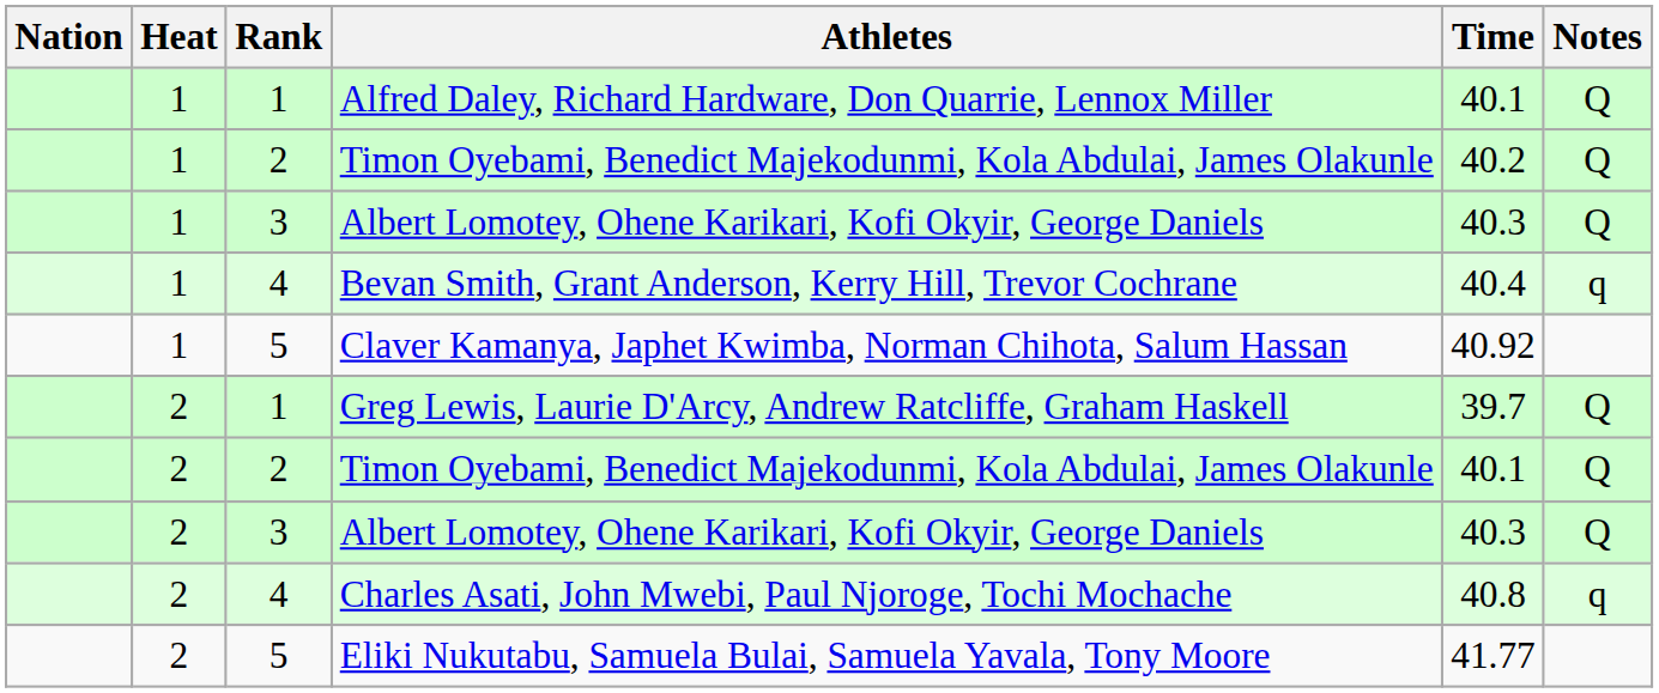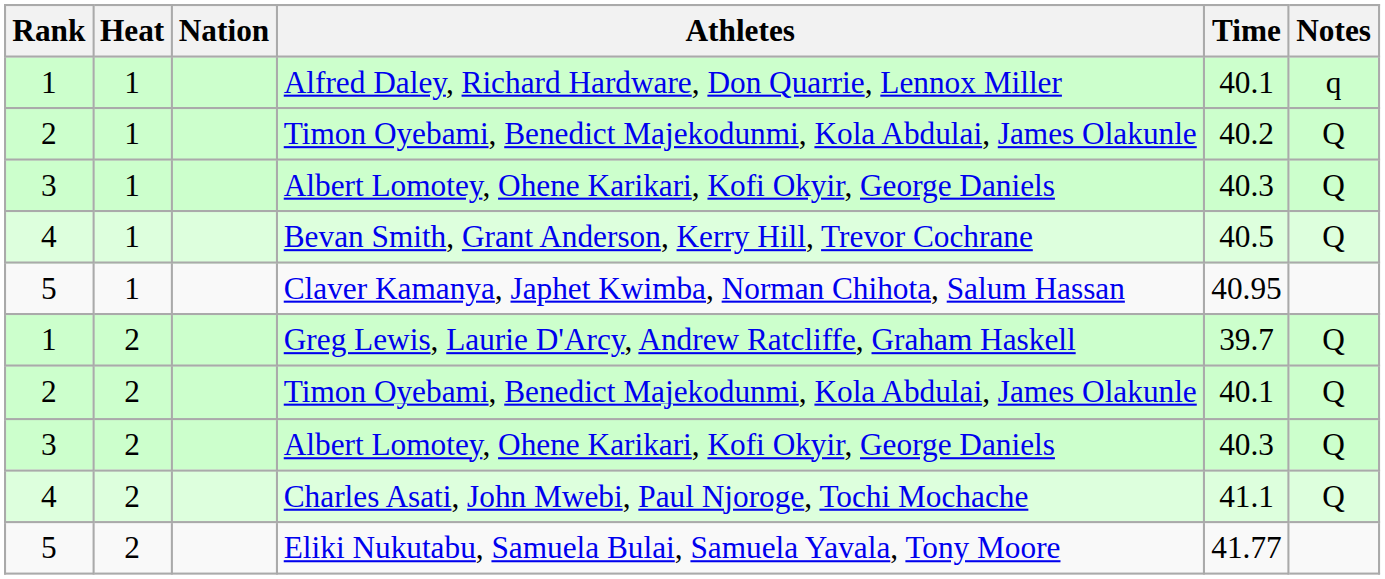 <table class="wikitable sortable" style="text-align:center;font-size:95%;">
 <tr>
+<th scope=col>Rank</th>
+<th scope=col>Heat</th>
 <th scope=col>Nation</th>
-<th scope=col>Heat</th>
-<th scope=col>Rank</th>
 <th scope=col>Athletes</th>
 <th scope=col>Time</th>
 <th>Notes</th>
 </tr>
 <tr style="background-color: #ccffcc;">
-<td style="text-align:left;"></td>
 <td>1</td>
 <td>1</td>
+<td style="text-align:left;"></td>
 <td style="text-align:left;"><a href='#'>Alfred Daley</a>, <a href='#'>Richard Hardware</a>, <a href='#'>Don Quarrie</a>, <a href='#'>Lennox Miller</a></td>
 <td>40.1</td>
-<td>Q</td>
+<td>q</td>
 </tr>
 <tr style="background-color: #ccffcc;">
+<td>2</td>
+<td>1</td>
 <td style="text-align:left;"></td>
-<td>1</td>
-<td>2</td>
 <td style="text-align:left;"><a href='#'>Timon Oyebami</a>, <a href='#'>Benedict Majekodunmi</a>, <a href='#'>Kola Abdulai</a>, <a href='#'>James Olakunle</a></td>
 <td>40.2</td>
 <td>Q</td>
 </tr>
 <tr style="background-color: #ccffcc;">
+<td>3</td>
+<td>1</td>
 <td style="text-align:left;"></td>
-<td>1</td>
-<td>3</td>
 <td style="text-align:left;"><a href='#'>Albert Lomotey</a>, <a href='#'>Ohene Karikari</a>, <a href='#'>Kofi Okyir</a>, <a href='#'>George Daniels</a></td>
 <td>40.3</td>
 <td>Q</td>
 </tr>
 <tr style="background-color: #ddffdd;">
+<td>4</td>
+<td>1</td>
 <td style="text-align:left;"></td>
-<td>1</td>
-<td>4</td>
 <td style="text-align:left;"><a href='#'>Bevan Smith</a>, <a href='#'>Grant Anderson</a>, <a href='#'>Kerry Hill</a>, <a href='#'>Trevor Cochrane</a></td>
-<td>40.4</td>
-<td>q</td>
+<td>40.5</td>
+<td>Q</td>
 </tr>
 <tr>
+<td>5</td>
+<td>1</td>
 <td style="text-align:left;"></td>
-<td>1</td>
-<td>5</td>
 <td style="text-align:left;"><a href='#'>Claver Kamanya</a>, <a href='#'>Japhet Kwimba</a>, <a href='#'>Norman Chihota</a>, <a href='#'>Salum Hassan</a></td>
-<td>40.92</td>
+<td>40.95</td>
 <td></td>
 </tr>
 <tr style="background-color: #ccffcc;">
+<td>1</td>
+<td>2</td>
 <td style="text-align:left;"></td>
-<td>2</td>
-<td>1</td>
 <td style="text-align:left;"><a href='#'>Greg Lewis</a>, <a href='#'>Laurie D'Arcy</a>, <a href='#'>Andrew Ratcliffe</a>, <a href='#'>Graham Haskell</a></td>
 <td>39.7</td>
 <td>Q</td>
 </tr>
 <tr style="background-color: #ccffcc;">
-<td style="text-align:left;"></td>
 <td>2</td>
 <td>2</td>
+<td style="text-align:left;"></td>
 <td style="text-align:left;"><a href='#'>Timon Oyebami</a>, <a href='#'>Benedict Majekodunmi</a>, <a href='#'>Kola Abdulai</a>, <a href='#'>James Olakunle</a></td>
 <td>40.1</td>
 <td>Q</td>
 </tr>
 <tr style="background-color: #ccffcc;">
+<td>3</td>
+<td>2</td>
 <td style="text-align:left;"></td>
-<td>2</td>
-<td>3</td>
 <td style="text-align:left;"><a href='#'>Albert Lomotey</a>, <a href='#'>Ohene Karikari</a>, <a href='#'>Kofi Okyir</a>, <a href='#'>George Daniels</a></td>
 <td>40.3</td>
 <td>Q</td>
 </tr>
 <tr style="background-color: #ddffdd;">
+<td>4</td>
+<td>2</td>
 <td style="text-align:left;"></td>
-<td>2</td>
-<td>4</td>
 <td style="text-align:left;"><a href='#'>Charles Asati</a>, <a href='#'>John Mwebi</a>, <a href='#'>Paul Njoroge</a>, <a href='#'>Tochi Mochache</a></td>
-<td>40.8</td>
-<td>q</td>
+<td>41.1</td>
+<td>Q</td>
 </tr>
 <tr>
+<td>5</td>
+<td>2</td>
 <td style="text-align:left;"></td>
-<td>2</td>
-<td>5</td>
 <td style="text-align:left;"><a href='#'>Eliki Nukutabu</a>, <a href='#'>Samuela Bulai</a>, <a href='#'>Samuela Yavala</a>, <a href='#'>Tony Moore</a></td>
 <td>41.77</td>
 <td></td>
 </tr>
 </table>
